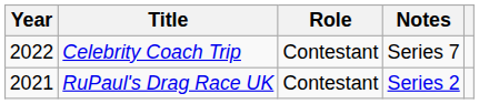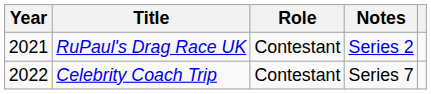 <table class="wikitable plainrowheaders sortable">
 <tr>
 <th scope="col">Year</th>
 <th scope="col">Title</th>
 <th scope="col">Role</th>
 <th scope="col">Notes</th>
 <th style="text-align: center;" class="unsortable"></th>
 </tr>
 <tr>
+<td>2021</td>
+<td><em><a href='#'>RuPaul's Drag Race UK</a></em></td>
+<td>Contestant</td>
+<td><a href='#'>Series 2</a></td>
+<td></td>
+</tr>
+<tr>
 <td>2022</td>
 <td><em><a href='#'>Celebrity Coach Trip</a></em></td>
 <td>Contestant</td>
 <td>Series 7</td>
 <td></td>
 </tr>
-<tr>
-<td>2021</td>
-<td><em><a href='#'>RuPaul's Drag Race UK</a></em></td>
-<td>Contestant</td>
-<td><a href='#'>Series 2</a></td>
-<td></td>
-</tr>
 </table>
